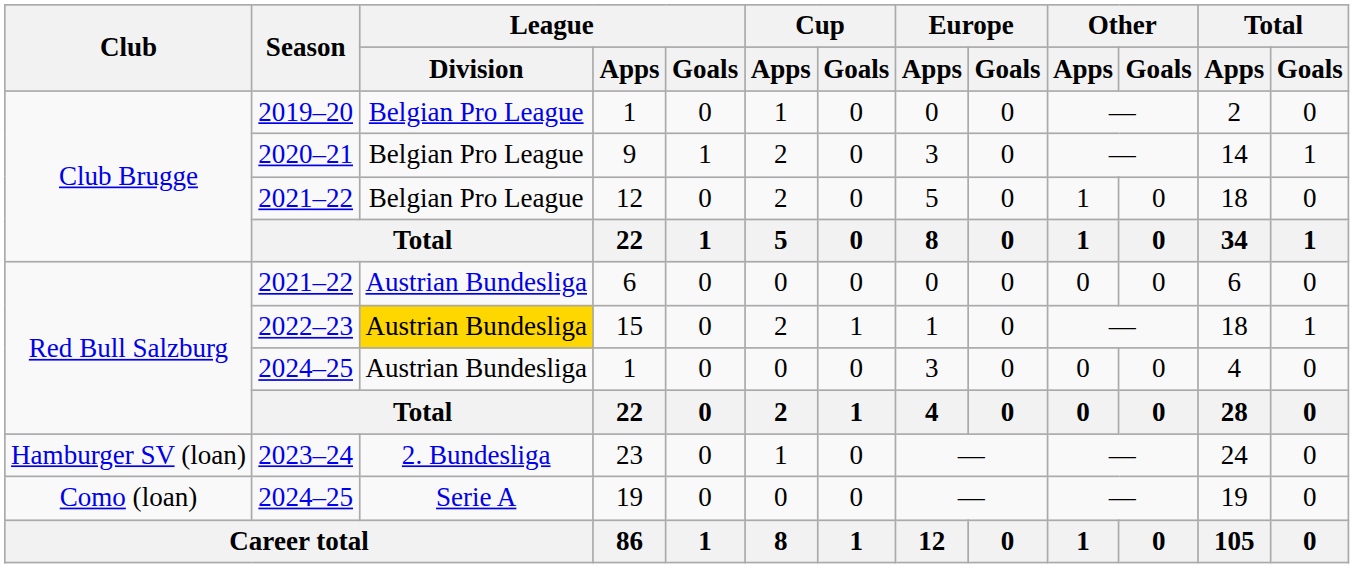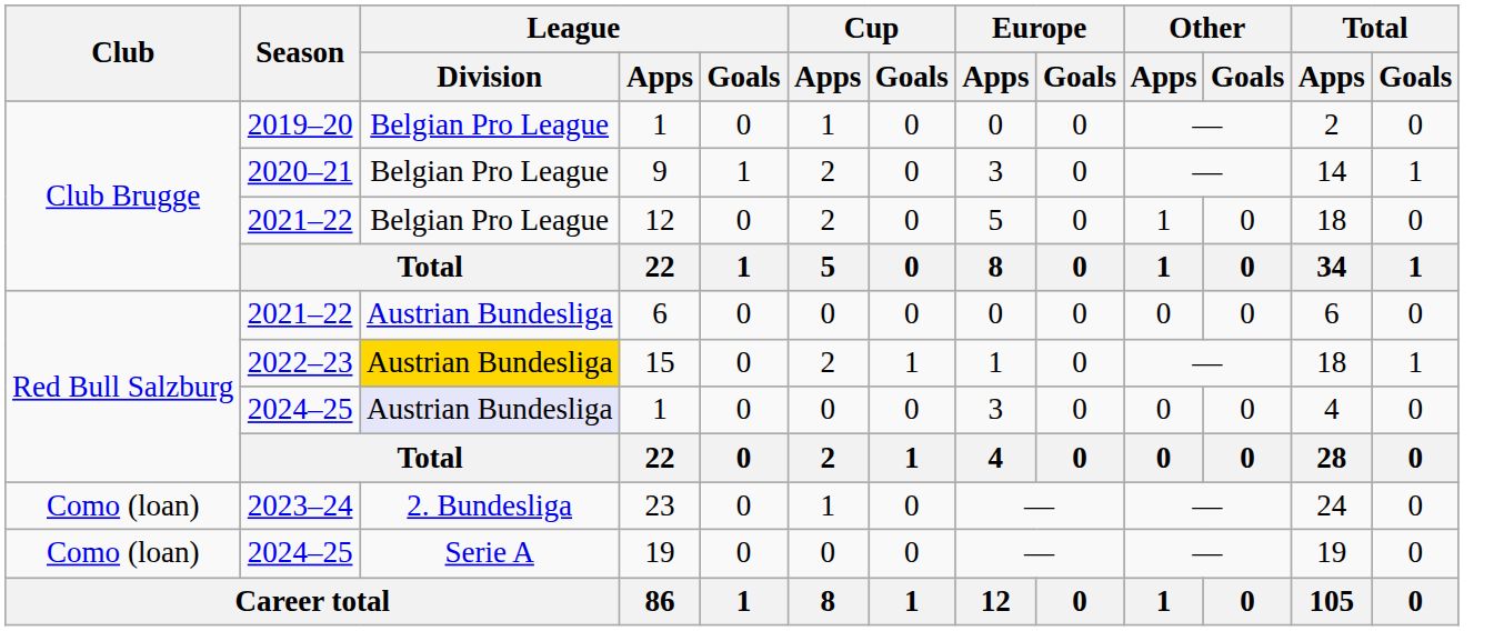 <table class="wikitable" style="text-align: center">
 <tr>
 <th rowspan="2">Club</th>
 <th rowspan="2">Season</th>
 <th colspan="3">League</th>
 <th colspan="2">Cup</th>
 <th colspan="2">Europe</th>
 <th colspan="2">Other</th>
 <th colspan="2">Total</th>
 </tr>
 <tr>
 <th>Division</th>
 <th>Apps</th>
 <th>Goals</th>
 <th>Apps</th>
 <th>Goals</th>
 <th>Apps</th>
 <th>Goals</th>
 <th>Apps</th>
 <th>Goals</th>
 <th>Apps</th>
 <th>Goals</th>
 </tr>
 <tr>
 <td rowspan="4"><a href='#'>Club Brugge</a></td>
 <td><a href='#'>2019–20</a></td>
 <td><a href='#'>Belgian Pro League</a></td>
 <td>1</td>
 <td>0</td>
 <td>1</td>
 <td>0</td>
 <td>0</td>
 <td>0</td>
 <td colspan="2">—</td>
 <td>2</td>
 <td>0</td>
 </tr>
 <tr>
 <td><a href='#'>2020–21</a></td>
 <td>Belgian Pro League</td>
 <td>9</td>
 <td>1</td>
 <td>2</td>
 <td>0</td>
 <td>3</td>
 <td>0</td>
 <td colspan="2">—</td>
 <td>14</td>
 <td>1</td>
 </tr>
 <tr>
 <td><a href='#'>2021–22</a></td>
 <td>Belgian Pro League</td>
 <td>12</td>
 <td>0</td>
 <td>2</td>
 <td>0</td>
 <td>5</td>
 <td>0</td>
 <td>1</td>
 <td>0</td>
 <td>18</td>
 <td>0</td>
 </tr>
 <tr>
 <th colspan="2">Total</th>
 <th>22</th>
 <th>1</th>
 <th>5</th>
 <th>0</th>
 <th>8</th>
 <th>0</th>
 <th>1</th>
 <th>0</th>
 <th>34</th>
 <th>1</th>
 </tr>
 <tr>
 <td rowspan="4"><a href='#'>Red Bull Salzburg</a></td>
 <td><a href='#'>2021–22</a></td>
 <td><a href='#'>Austrian Bundesliga</a></td>
 <td>6</td>
 <td>0</td>
 <td>0</td>
 <td>0</td>
 <td>0</td>
 <td>0</td>
 <td>0</td>
 <td>0</td>
 <td>6</td>
 <td>0</td>
 </tr>
 <tr>
 <td><a href='#'>2022–23</a></td>
 <td style="background: gold;">Austrian Bundesliga</td>
 <td>15</td>
 <td>0</td>
 <td>2</td>
 <td>1</td>
 <td>1</td>
 <td>0</td>
 <td colspan="2">—</td>
 <td>18</td>
 <td>1</td>
 </tr>
 <tr>
 <td><a href='#'>2024–25</a></td>
-<td>Austrian Bundesliga</td>
+<td style="background: lavender;">Austrian Bundesliga</td>
 <td>1</td>
 <td>0</td>
 <td>0</td>
 <td>0</td>
 <td>3</td>
 <td>0</td>
 <td>0</td>
 <td>0</td>
 <td>4</td>
 <td>0</td>
 </tr>
 <tr>
 <th colspan="2">Total</th>
 <th>22</th>
 <th>0</th>
 <th>2</th>
 <th>1</th>
 <th>4</th>
 <th>0</th>
 <th>0</th>
 <th>0</th>
 <th>28</th>
 <th>0</th>
 </tr>
 <tr>
-<td><a href='#'>Hamburger SV</a> (loan)</td>
+<td><a href='#'>Como</a> (loan)</td>
 <td><a href='#'>2023–24</a></td>
 <td><a href='#'>2. Bundesliga</a></td>
 <td>23</td>
 <td>0</td>
 <td>1</td>
 <td>0</td>
 <td colspan="2">—</td>
 <td colspan="2">—</td>
 <td>24</td>
 <td>0</td>
 </tr>
 <tr>
 <td><a href='#'>Como</a> (loan)</td>
 <td><a href='#'>2024–25</a></td>
 <td><a href='#'>Serie A</a></td>
 <td>19</td>
 <td>0</td>
 <td>0</td>
 <td>0</td>
 <td colspan="2">—</td>
 <td colspan="2">—</td>
 <td>19</td>
 <td>0</td>
 </tr>
 <tr>
 <th colspan="3">Career total</th>
 <th>86</th>
 <th>1</th>
 <th>8</th>
 <th>1</th>
 <th>12</th>
 <th>0</th>
 <th>1</th>
 <th>0</th>
 <th>105</th>
 <th>0</th>
 </tr>
 </table>
